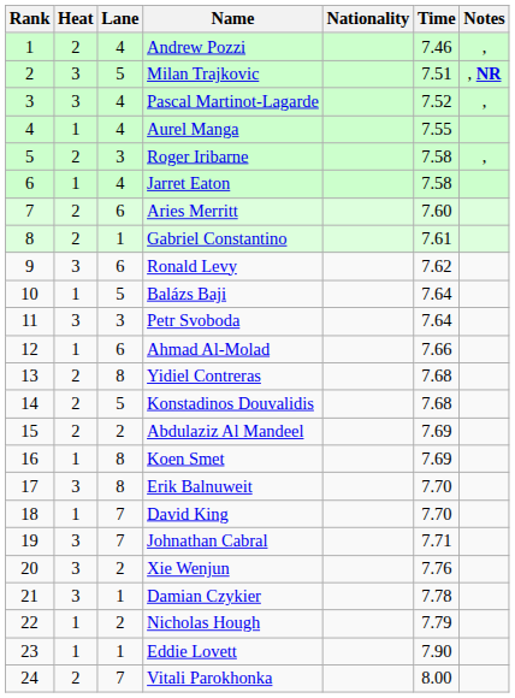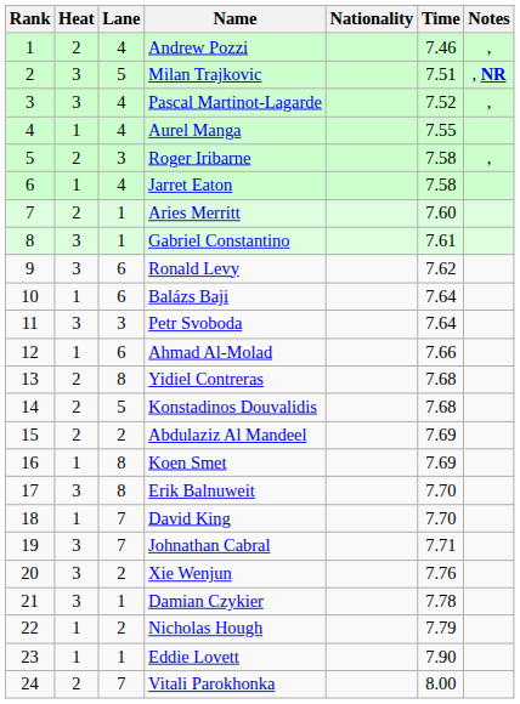 <table class="wikitable sortable" style="text-align:center">
 <tr>
 <th>Rank</th>
 <th>Heat</th>
 <th>Lane</th>
 <th>Name</th>
 <th>Nationality</th>
 <th>Time</th>
 <th>Notes</th>
 </tr>
 <tr bgcolor=ccffcc>
 <td>1</td>
 <td>2</td>
 <td>4</td>
 <td align=left><a href='#'>Andrew Pozzi</a></td>
 <td align=left></td>
 <td>7.46</td>
 <td>, </td>
 </tr>
 <tr bgcolor=ccffcc>
 <td>2</td>
 <td>3</td>
 <td>5</td>
 <td align=left><a href='#'>Milan Trajkovic</a></td>
 <td align=left></td>
 <td>7.51</td>
 <td>, <strong><a href='#'>NR</a></strong></td>
 </tr>
 <tr bgcolor=ccffcc>
 <td>3</td>
 <td>3</td>
 <td>4</td>
 <td align=left><a href='#'>Pascal Martinot-Lagarde</a></td>
 <td align=left></td>
 <td>7.52</td>
 <td>, </td>
 </tr>
 <tr bgcolor=ccffcc>
 <td>4</td>
 <td>1</td>
 <td>4</td>
 <td align=left><a href='#'>Aurel Manga</a></td>
 <td align=left></td>
 <td>7.55</td>
 <td></td>
 </tr>
 <tr bgcolor=ccffcc>
 <td>5</td>
 <td>2</td>
 <td>3</td>
 <td align=left><a href='#'>Roger Iribarne</a></td>
 <td align=left></td>
 <td>7.58</td>
 <td>, </td>
 </tr>
 <tr bgcolor=ccffcc>
 <td>6</td>
 <td>1</td>
 <td>4</td>
 <td align=left><a href='#'>Jarret Eaton</a></td>
 <td align=left></td>
 <td>7.58</td>
 <td></td>
 </tr>
 <tr bgcolor=ddffdd>
 <td>7</td>
 <td>2</td>
-<td>6</td>
+<td>1</td>
 <td align=left><a href='#'>Aries Merritt</a></td>
 <td align=left></td>
 <td>7.60</td>
 <td></td>
 </tr>
 <tr bgcolor=ddffdd>
 <td>8</td>
-<td>2</td>
+<td>3</td>
 <td>1</td>
 <td align=left><a href='#'>Gabriel Constantino</a></td>
 <td align=left></td>
 <td>7.61</td>
 <td></td>
 </tr>
 <tr>
 <td>9</td>
 <td>3</td>
 <td>6</td>
 <td align=left><a href='#'>Ronald Levy</a></td>
 <td align=left></td>
 <td>7.62</td>
 <td></td>
 </tr>
 <tr>
 <td>10</td>
 <td>1</td>
-<td>5</td>
+<td>6</td>
 <td align=left><a href='#'>Balázs Baji</a></td>
 <td align=left></td>
 <td>7.64</td>
 <td></td>
 </tr>
 <tr>
 <td>11</td>
 <td>3</td>
 <td>3</td>
 <td align=left><a href='#'>Petr Svoboda</a></td>
 <td align=left></td>
 <td>7.64</td>
 <td></td>
 </tr>
 <tr>
 <td>12</td>
 <td>1</td>
 <td>6</td>
 <td align=left><a href='#'>Ahmad Al-Molad</a></td>
 <td align=left></td>
 <td>7.66</td>
 <td></td>
 </tr>
 <tr>
 <td>13</td>
 <td>2</td>
 <td>8</td>
 <td align=left><a href='#'>Yidiel Contreras</a></td>
 <td align=left></td>
 <td>7.68</td>
 <td></td>
 </tr>
 <tr>
 <td>14</td>
 <td>2</td>
 <td>5</td>
 <td align=left><a href='#'>Konstadinos Douvalidis</a></td>
 <td align=left></td>
 <td>7.68</td>
 <td></td>
 </tr>
 <tr>
 <td>15</td>
 <td>2</td>
 <td>2</td>
 <td align=left><a href='#'>Abdulaziz Al Mandeel</a></td>
 <td align=left></td>
 <td>7.69</td>
 <td></td>
 </tr>
 <tr>
 <td>16</td>
 <td>1</td>
 <td>8</td>
 <td align=left><a href='#'>Koen Smet</a></td>
 <td align=left></td>
 <td>7.69</td>
 <td></td>
 </tr>
 <tr>
 <td>17</td>
 <td>3</td>
 <td>8</td>
 <td align=left><a href='#'>Erik Balnuweit</a></td>
 <td align=left></td>
 <td>7.70</td>
 <td></td>
 </tr>
 <tr>
 <td>18</td>
 <td>1</td>
 <td>7</td>
 <td align=left><a href='#'>David King</a></td>
 <td align=left></td>
 <td>7.70</td>
 <td></td>
 </tr>
 <tr>
 <td>19</td>
 <td>3</td>
 <td>7</td>
 <td align=left><a href='#'>Johnathan Cabral</a></td>
 <td align=left></td>
 <td>7.71</td>
 <td></td>
 </tr>
 <tr>
 <td>20</td>
 <td>3</td>
 <td>2</td>
 <td align=left><a href='#'>Xie Wenjun</a></td>
 <td align=left></td>
 <td>7.76</td>
 <td></td>
 </tr>
 <tr>
 <td>21</td>
 <td>3</td>
 <td>1</td>
 <td align=left><a href='#'>Damian Czykier</a></td>
 <td align=left></td>
 <td>7.78</td>
 <td></td>
 </tr>
 <tr>
 <td>22</td>
 <td>1</td>
 <td>2</td>
 <td align=left><a href='#'>Nicholas Hough</a></td>
 <td align=left></td>
 <td>7.79</td>
 <td></td>
 </tr>
 <tr>
 <td>23</td>
 <td>1</td>
 <td>1</td>
 <td align=left><a href='#'>Eddie Lovett</a></td>
 <td align=left></td>
 <td>7.90</td>
 <td></td>
 </tr>
 <tr>
 <td>24</td>
 <td>2</td>
 <td>7</td>
 <td align=left><a href='#'>Vitali Parokhonka</a></td>
 <td align=left></td>
 <td>8.00</td>
 <td></td>
 </tr>
 </table>
